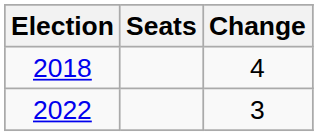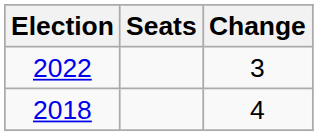 <table class="wikitable" style="font-size:95%;text-align:center;">
 <tr>
 <th>Election</th>
 <th>Seats</th>
 <th>Change</th>
 </tr>
 <tr>
+<td><a href='#'>2022</a></td>
+<td></td>
+<td> 3</td>
+</tr>
+<tr>
 <td><a href='#'>2018</a></td>
 <td></td>
 <td> 4</td>
 </tr>
-<tr>
-<td><a href='#'>2022</a></td>
-<td></td>
-<td> 3</td>
-</tr>
 </table>
